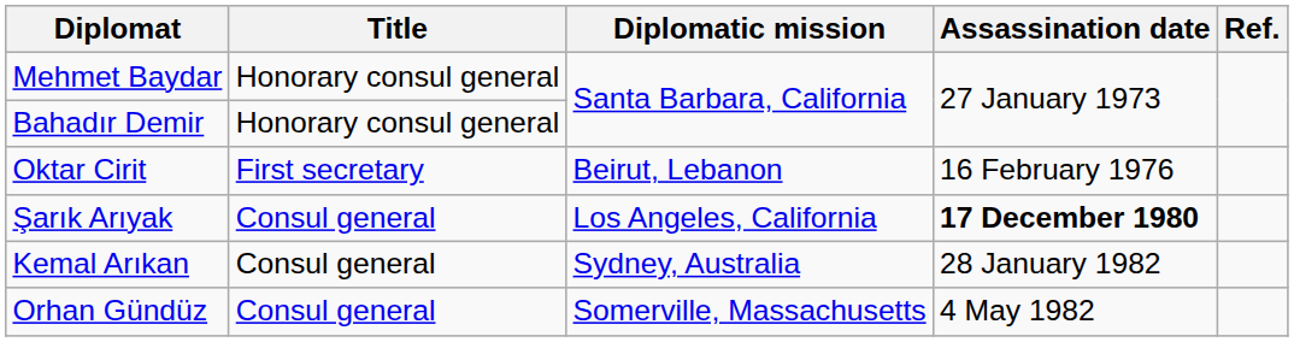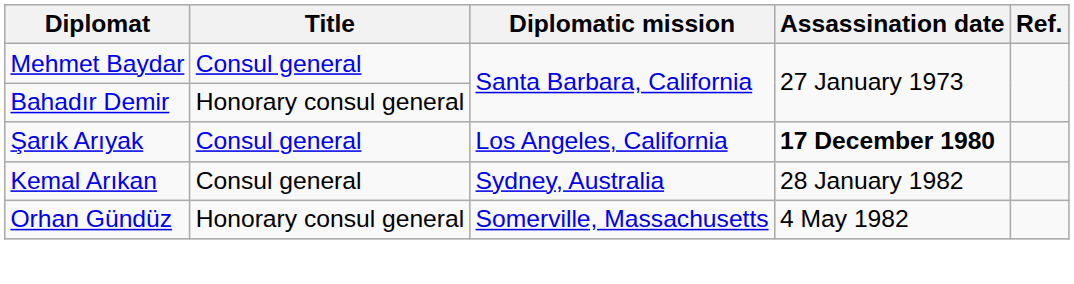 <table class="wikitable">
 <tr>
 <th>Diplomat</th>
 <th>Title</th>
 <th>Diplomatic mission</th>
 <th>Assassination date</th>
 <th>Ref.</th>
 </tr>
 <tr>
 <td><a href='#'>Mehmet Baydar</a></td>
-<td>Honorary consul general</td>
+<td><a href='#'>Consul general</a></td>
 <td rowspan="2"><a href='#'>Santa Barbara, California</a></td>
 <td rowspan="2">27 January 1973</td>
 <td rowspan="2"></td>
 </tr>
 <tr>
 <td><a href='#'>Bahadır Demir</a></td>
 <td>Honorary consul general</td>
-</tr>
-<tr>
-<td><a href='#'>Oktar Cirit</a></td>
-<td><a href='#'>First secretary</a></td>
-<td><a href='#'>Beirut, Lebanon</a></td>
-<td>16 February 1976</td>
-<td></td>
 </tr>
 <tr>
 <td><a href='#'>Şarık Arıyak</a></td>
 <td><a href='#'>Consul general</a></td>
 <td><a href='#'>Los Angeles, California</a></td>
 <td><strong>17 December 1980</strong></td>
 <td></td>
 </tr>
 <tr>
 <td><a href='#'>Kemal Arıkan</a></td>
 <td>Consul general</td>
 <td><a href='#'>Sydney, Australia</a></td>
 <td>28 January 1982</td>
 <td></td>
 </tr>
 <tr>
 <td><a href='#'>Orhan Gündüz</a></td>
-<td><a href='#'>Consul general</a></td>
+<td>Honorary consul general</td>
 <td><a href='#'>Somerville, Massachusetts</a></td>
 <td>4 May 1982</td>
 <td></td>
 </tr>
 </table>
